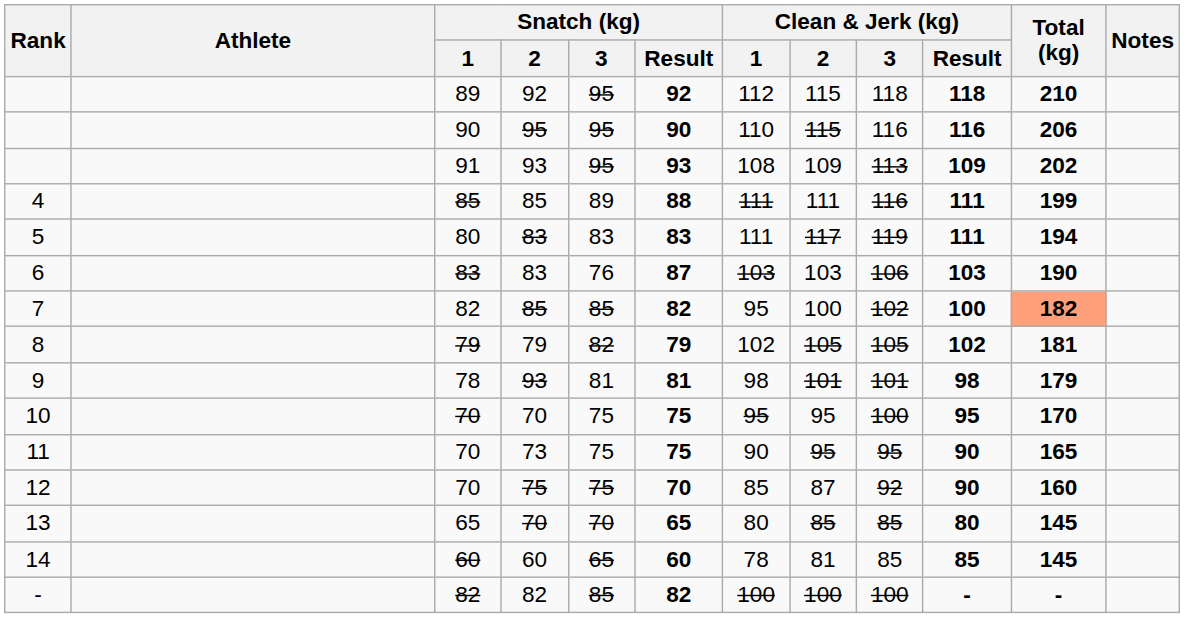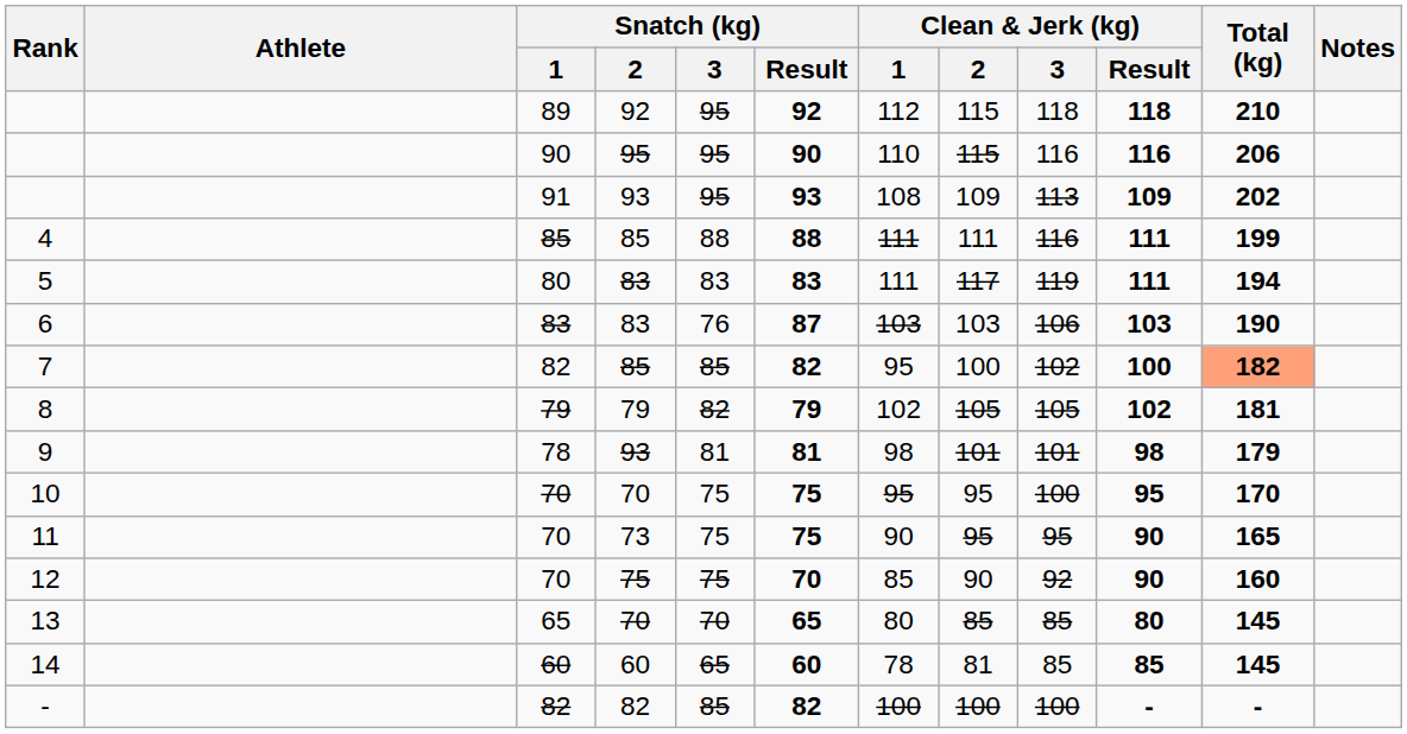 <table class="wikitable" style="text-align:center;">
 <tr>
 <th rowspan=2 width=40>Rank</th>
 <th rowspan=2 width=250>Athlete</th>
 <th colspan=4>Snatch (kg)</th>
 <th colspan=4>Clean & Jerk (kg)</th>
 <th rowspan=2 width=60>Total (kg)</th>
 <th rowspan=2 width=40>Notes</th>
 </tr>
 <tr>
 <th width=40>1</th>
 <th width=40>2</th>
 <th width=40>3</th>
 <th width=55>Result</th>
 <th width=40>1</th>
 <th width=40>2</th>
 <th width=40>3</th>
 <th width=55>Result</th>
 </tr>
 <tr>
 <td></td>
 <td style="text-align:left;"></td>
 <td>89</td>
 <td>92</td>
 <td><s>95</s></td>
 <td><strong>92</strong></td>
 <td>112</td>
 <td>115</td>
 <td>118</td>
 <td><strong>118</strong></td>
 <td><strong>210</strong></td>
 <td><strong></strong></td>
 </tr>
 <tr>
 <td></td>
 <td style="text-align:left;"></td>
 <td>90</td>
 <td><s>95</s></td>
 <td><s>95</s></td>
 <td><strong>90</strong></td>
 <td>110</td>
 <td><s>115</s></td>
 <td>116</td>
 <td><strong>116</strong></td>
 <td><strong>206</strong></td>
 <td></td>
 </tr>
 <tr>
 <td></td>
 <td style="text-align:left;"></td>
 <td>91</td>
 <td>93</td>
 <td><s>95</s></td>
 <td><strong>93</strong></td>
 <td>108</td>
 <td>109</td>
 <td><s>113</s></td>
 <td><strong>109</strong></td>
 <td><strong>202</strong></td>
 <td><strong></strong></td>
 </tr>
 <tr>
 <td>4</td>
 <td style="text-align:left;"></td>
 <td><s>85</s></td>
 <td>85</td>
-<td>89</td>
+<td>88</td>
 <td><strong>88</strong></td>
 <td><s>111</s></td>
 <td>111</td>
 <td><s>116</s></td>
 <td><strong>111</strong></td>
 <td><strong>199</strong></td>
 <td></td>
 </tr>
 <tr>
 <td>5</td>
 <td style="text-align:left;"></td>
 <td>80</td>
 <td><s>83</s></td>
 <td>83</td>
 <td><strong>83</strong></td>
 <td>111</td>
 <td><s>117</s></td>
 <td><s>119</s></td>
 <td><strong>111</strong></td>
 <td><strong>194</strong></td>
 <td></td>
 </tr>
 <tr>
 <td>6</td>
 <td style="text-align:left;"></td>
 <td><s>83</s></td>
 <td>83</td>
 <td>76</td>
 <td><strong>87</strong></td>
 <td><s>103</s></td>
 <td>103</td>
 <td><s>106</s></td>
 <td><strong>103</strong></td>
 <td><strong>190</strong></td>
 <td></td>
 </tr>
 <tr>
 <td>7</td>
 <td style="text-align:left;"></td>
 <td>82</td>
 <td><s>85</s></td>
 <td><s>85</s></td>
 <td><strong>82</strong></td>
 <td>95</td>
 <td>100</td>
 <td><s>102</s></td>
 <td><strong>100</strong></td>
 <td style="background: lightsalmon;"><strong>182</strong></td>
 <td></td>
 </tr>
 <tr>
 <td>8</td>
 <td style="text-align:left;"></td>
 <td><s>79</s></td>
 <td>79</td>
 <td><s>82</s></td>
 <td><strong>79</strong></td>
 <td>102</td>
 <td><s>105</s></td>
 <td><s>105</s></td>
 <td><strong>102</strong></td>
 <td><strong>181</strong></td>
 <td></td>
 </tr>
 <tr>
 <td>9</td>
 <td style="text-align:left;"></td>
 <td>78</td>
 <td><s>93</s></td>
 <td>81</td>
 <td><strong>81</strong></td>
 <td>98</td>
 <td><s>101</s></td>
 <td><s>101</s></td>
 <td><strong>98</strong></td>
 <td><strong>179</strong></td>
 <td></td>
 </tr>
 <tr>
 <td>10</td>
 <td style="text-align:left;"></td>
 <td><s>70</s></td>
 <td>70</td>
 <td>75</td>
 <td><strong>75</strong></td>
 <td><s>95</s></td>
 <td>95</td>
 <td><s>100</s></td>
 <td><strong>95</strong></td>
 <td><strong>170</strong></td>
 <td></td>
 </tr>
 <tr>
 <td>11</td>
 <td style="text-align:left;"></td>
 <td>70</td>
 <td>73</td>
 <td>75</td>
 <td><strong>75</strong></td>
 <td>90</td>
 <td><s>95</s></td>
 <td><s>95</s></td>
 <td><strong>90</strong></td>
 <td><strong>165</strong></td>
 <td></td>
 </tr>
 <tr>
 <td>12</td>
 <td style="text-align:left;"></td>
 <td>70</td>
 <td><s>75</s></td>
 <td><s>75</s></td>
 <td><strong>70</strong></td>
 <td>85</td>
-<td>87</td>
+<td>90</td>
 <td><s>92</s></td>
 <td><strong>90</strong></td>
 <td><strong>160</strong></td>
 <td></td>
 </tr>
 <tr>
 <td>13</td>
 <td style="text-align:left;"></td>
 <td>65</td>
 <td><s>70</s></td>
 <td><s>70</s></td>
 <td><strong>65</strong></td>
 <td>80</td>
 <td><s>85</s></td>
 <td><s>85</s></td>
 <td><strong>80</strong></td>
 <td><strong>145</strong></td>
 <td></td>
 </tr>
 <tr>
 <td>14</td>
 <td style="text-align:left;"></td>
 <td><s>60</s></td>
 <td>60</td>
 <td><s>65</s></td>
 <td><strong>60</strong></td>
 <td>78</td>
 <td>81</td>
 <td>85</td>
 <td><strong>85</strong></td>
 <td><strong>145</strong></td>
 <td></td>
 </tr>
 <tr>
 <td>-</td>
 <td style="text-align:left;"></td>
 <td><s>82</s></td>
 <td>82</td>
 <td><s>85</s></td>
 <td><strong>82</strong></td>
 <td><s>100</s></td>
 <td><s>100</s></td>
 <td><s>100</s></td>
 <td><strong>-</strong></td>
 <td><strong>-</strong></td>
 <td></td>
 </tr>
 </table>
